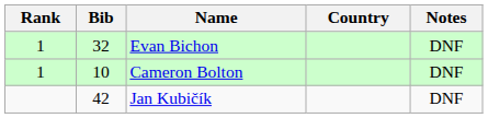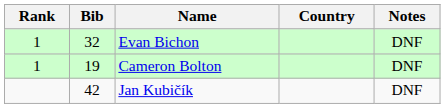 <table class="wikitable" style="text-align:center; width:450px">
 <tr>
 <th>Rank</th>
 <th>Bib</th>
 <th>Name</th>
 <th>Country</th>
 <th>Notes</th>
 </tr>
 <tr bgcolor=ccffcc>
 <td>1</td>
 <td>32</td>
 <td align=left><a href='#'>Evan Bichon</a></td>
 <td align=left></td>
 <td>DNF</td>
 </tr>
 <tr bgcolor=ccffcc>
 <td>1</td>
-<td>10</td>
+<td>19</td>
 <td align=left><a href='#'>Cameron Bolton</a></td>
 <td align=left></td>
 <td>DNF</td>
 </tr>
 <tr>
 <td></td>
 <td>42</td>
 <td align=left><a href='#'>Jan Kubičík</a></td>
 <td align=left></td>
 <td>DNF</td>
 </tr>
 </table>
